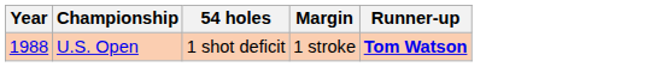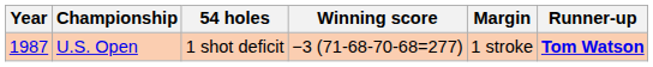 <table class="wikitable">
 <tr>
 <th>Year</th>
 <th>Championship</th>
 <th>54 holes</th>
+<th>Winning score</th>
 <th>Margin</th>
 <th>Runner-up</th>
 </tr>
 <tr style="background:#FBCEB1;">
-<td><a href='#'>1988</a></td>
+<td><a href='#'>1987</a></td>
 <td><a href='#'>U.S. Open</a></td>
 <td>1 shot deficit</td>
+<td>−3 (71-68-70-68=277)</td>
 <td>1 stroke</td>
 <td><strong> <a href='#'>Tom Watson</a></strong></td>
 </tr>
 </table>
